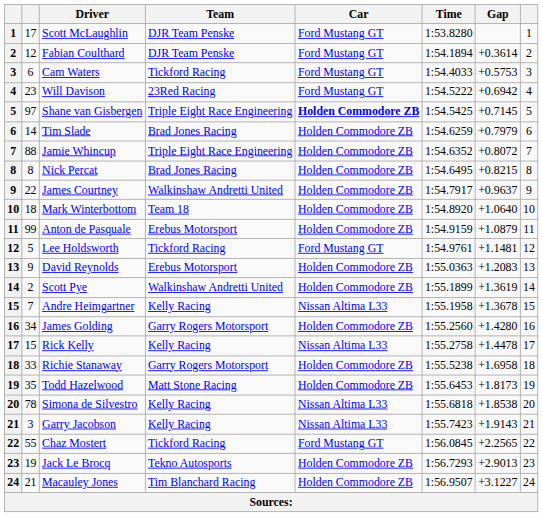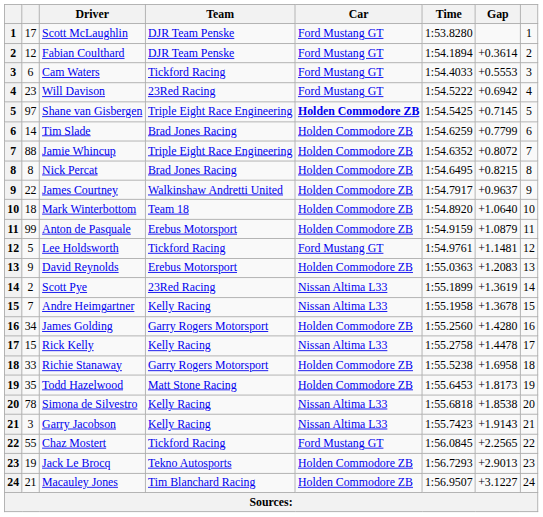 <table class="wikitable" style="font-size: 85%">
 <tr>
 <th></th>
 <th></th>
 <th>Driver</th>
 <th>Team</th>
 <th>Car</th>
 <th>Time</th>
 <th>Gap</th>
 <th></th>
 </tr>
 <tr>
 <th>1</th>
 <td align="center">17</td>
 <td> <a href='#'>Scott McLaughlin</a></td>
 <td><a href='#'>DJR Team Penske</a></td>
 <td><a href='#'>Ford Mustang GT</a></td>
 <td>1:53.8280</td>
 <td></td>
 <td align="center">1</td>
 </tr>
 <tr>
 <th>2</th>
 <td align="center">12</td>
 <td> <a href='#'>Fabian Coulthard</a></td>
 <td><a href='#'>DJR Team Penske</a></td>
 <td><a href='#'>Ford Mustang GT</a></td>
 <td>1:54.1894</td>
 <td>+0.3614</td>
 <td align="center">2</td>
 </tr>
 <tr>
 <th>3</th>
 <td align="center">6</td>
 <td> <a href='#'>Cam Waters</a></td>
 <td><a href='#'>Tickford Racing</a></td>
 <td><a href='#'>Ford Mustang GT</a></td>
 <td>1:54.4033</td>
-<td>+0.5753</td>
+<td>+0.5553</td>
 <td align="center">3</td>
 </tr>
 <tr>
 <th>4</th>
 <td align="center">23</td>
 <td> <a href='#'>Will Davison</a></td>
 <td><a href='#'>23Red Racing</a></td>
 <td><a href='#'>Ford Mustang GT</a></td>
 <td>1:54.5222</td>
 <td>+0.6942</td>
 <td align="center">4</td>
 </tr>
 <tr>
 <th>5</th>
 <td align="center">97</td>
 <td> <a href='#'>Shane van Gisbergen</a></td>
 <td><a href='#'>Triple Eight Race Engineering</a></td>
 <td><strong><a href='#'>Holden Commodore ZB</a></strong></td>
 <td>1:54.5425</td>
 <td>+0.7145</td>
 <td align="center">5</td>
 </tr>
 <tr>
 <th>6</th>
 <td align="center">14</td>
 <td> <a href='#'>Tim Slade</a></td>
 <td><a href='#'>Brad Jones Racing</a></td>
 <td><a href='#'>Holden Commodore ZB</a></td>
 <td>1:54.6259</td>
-<td>+0.7979</td>
+<td>+0.7799</td>
 <td align="center">6</td>
 </tr>
 <tr>
 <th>7</th>
 <td align="center">88</td>
 <td> <a href='#'>Jamie Whincup</a></td>
 <td><a href='#'>Triple Eight Race Engineering</a></td>
 <td><a href='#'>Holden Commodore ZB</a></td>
 <td>1:54.6352</td>
 <td>+0.8072</td>
 <td align="center">7</td>
 </tr>
 <tr>
 <th>8</th>
 <td align="center">8</td>
 <td> <a href='#'>Nick Percat</a></td>
 <td><a href='#'>Brad Jones Racing</a></td>
 <td><a href='#'>Holden Commodore ZB</a></td>
 <td>1:54.6495</td>
 <td>+0.8215</td>
 <td align="center">8</td>
 </tr>
 <tr>
 <th>9</th>
 <td align="center">22</td>
 <td> <a href='#'>James Courtney</a></td>
 <td><a href='#'>Walkinshaw Andretti United</a></td>
 <td><a href='#'>Holden Commodore ZB</a></td>
 <td>1:54.7917</td>
 <td>+0.9637</td>
 <td align="center">9</td>
 </tr>
 <tr>
 <th>10</th>
 <td align="center">18</td>
 <td> <a href='#'>Mark Winterbottom</a></td>
 <td><a href='#'>Team 18</a></td>
 <td><a href='#'>Holden Commodore ZB</a></td>
 <td>1:54.8920</td>
 <td>+1.0640</td>
 <td align="center">10</td>
 </tr>
 <tr>
 <th>11</th>
 <td align="center">99</td>
 <td> <a href='#'>Anton de Pasquale</a></td>
 <td><a href='#'>Erebus Motorsport</a></td>
 <td><a href='#'>Holden Commodore ZB</a></td>
 <td>1:54.9159</td>
 <td>+1.0879</td>
 <td align="center">11</td>
 </tr>
 <tr>
 <th>12</th>
 <td align="center">5</td>
 <td> <a href='#'>Lee Holdsworth</a></td>
 <td><a href='#'>Tickford Racing</a></td>
 <td><a href='#'>Ford Mustang GT</a></td>
 <td>1:54.9761</td>
 <td>+1.1481</td>
 <td align="center">12</td>
 </tr>
 <tr>
 <th>13</th>
 <td align="center">9</td>
 <td> <a href='#'>David Reynolds</a></td>
 <td><a href='#'>Erebus Motorsport</a></td>
 <td><a href='#'>Holden Commodore ZB</a></td>
 <td>1:55.0363</td>
 <td>+1.2083</td>
 <td align="center">13</td>
 </tr>
 <tr>
 <th>14</th>
 <td align="center">2</td>
 <td> <a href='#'>Scott Pye</a></td>
-<td><a href='#'>Walkinshaw Andretti United</a></td>
-<td><a href='#'>Holden Commodore ZB</a></td>
+<td><a href='#'>23Red Racing</a></td>
+<td><a href='#'>Nissan Altima L33</a></td>
 <td>1:55.1899</td>
 <td>+1.3619</td>
 <td align="center">14</td>
 </tr>
 <tr>
 <th>15</th>
 <td align="center">7</td>
 <td> <a href='#'>Andre Heimgartner</a></td>
 <td><a href='#'>Kelly Racing</a></td>
 <td><a href='#'>Nissan Altima L33</a></td>
 <td>1:55.1958</td>
 <td>+1.3678</td>
 <td align="center">15</td>
 </tr>
 <tr>
 <th>16</th>
 <td align="center">34</td>
 <td> <a href='#'>James Golding</a></td>
 <td><a href='#'>Garry Rogers Motorsport</a></td>
 <td><a href='#'>Holden Commodore ZB</a></td>
 <td>1:55.2560</td>
 <td>+1.4280</td>
 <td align="center">16</td>
 </tr>
 <tr>
 <th>17</th>
 <td align="center">15</td>
 <td> <a href='#'>Rick Kelly</a></td>
 <td><a href='#'>Kelly Racing</a></td>
 <td><a href='#'>Nissan Altima L33</a></td>
 <td>1:55.2758</td>
 <td>+1.4478</td>
 <td align="center">17</td>
 </tr>
 <tr>
 <th>18</th>
 <td align="center">33</td>
 <td> <a href='#'>Richie Stanaway</a></td>
 <td><a href='#'>Garry Rogers Motorsport</a></td>
 <td><a href='#'>Holden Commodore ZB</a></td>
 <td>1:55.5238</td>
 <td>+1.6958</td>
 <td align="center">18</td>
 </tr>
 <tr>
 <th>19</th>
 <td align="center">35</td>
 <td> <a href='#'>Todd Hazelwood</a></td>
 <td><a href='#'>Matt Stone Racing</a></td>
 <td><a href='#'>Holden Commodore ZB</a></td>
 <td>1:55.6453</td>
 <td>+1.8173</td>
 <td align="center">19</td>
 </tr>
 <tr>
 <th>20</th>
 <td align="center">78</td>
 <td> <a href='#'>Simona de Silvestro</a></td>
 <td><a href='#'>Kelly Racing</a></td>
 <td><a href='#'>Nissan Altima L33</a></td>
 <td>1:55.6818</td>
 <td>+1.8538</td>
 <td align="center">20</td>
 </tr>
 <tr>
 <th>21</th>
 <td align="center">3</td>
 <td> <a href='#'>Garry Jacobson</a></td>
 <td><a href='#'>Kelly Racing</a></td>
 <td><a href='#'>Nissan Altima L33</a></td>
 <td>1:55.7423</td>
 <td>+1.9143</td>
 <td align="center">21</td>
 </tr>
 <tr>
 <th>22</th>
 <td align="center">55</td>
 <td> <a href='#'>Chaz Mostert</a></td>
 <td><a href='#'>Tickford Racing</a></td>
 <td><a href='#'>Ford Mustang GT</a></td>
 <td>1:56.0845</td>
 <td>+2.2565</td>
 <td align="center">22</td>
 </tr>
 <tr>
 <th>23</th>
 <td align="center">19</td>
 <td> <a href='#'>Jack Le Brocq</a></td>
 <td><a href='#'>Tekno Autosports</a></td>
 <td><a href='#'>Holden Commodore ZB</a></td>
 <td>1:56.7293</td>
 <td>+2.9013</td>
 <td align="center">23</td>
 </tr>
 <tr>
 <th>24</th>
 <td align="center">21</td>
 <td> <a href='#'>Macauley Jones</a></td>
 <td><a href='#'>Tim Blanchard Racing</a></td>
 <td><a href='#'>Holden Commodore ZB</a></td>
 <td>1:56.9507</td>
 <td>+3.1227</td>
 <td align="center">24</td>
 </tr>
 <tr>
 <th colspan="8">Sources:</th>
 </tr>
 </table>
